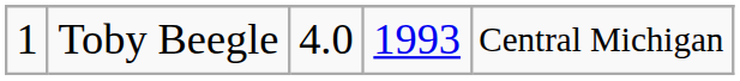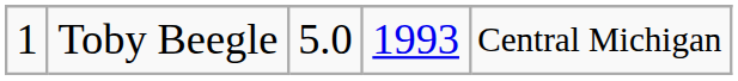 <table class="wikitable">
 <tr>
 </tr>
 <tr>
 <td>1</td>
 <td>Toby Beegle</td>
-<td>4.0</td>
+<td>5.0</td>
 <td><a href='#'>1993</a></td>
 <td style="font-size:80%;">Central Michigan</td>
 </tr>
 </table>
